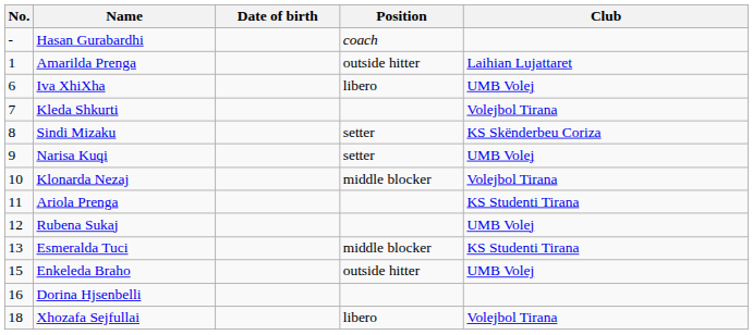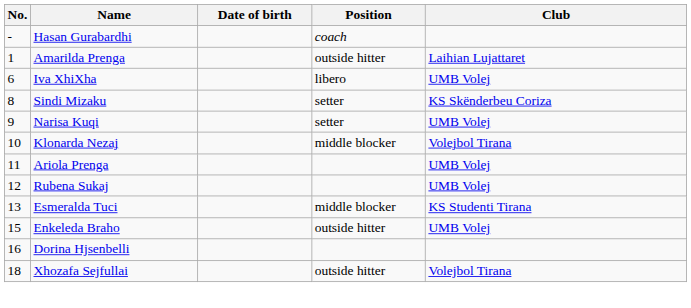 <table class=wikitable sortable style=font-size:100%; text-align:center;>
 <tr>
 <th>No.</th>
 <th style=width:12em>Name</th>
 <th style=width:8em>Date of birth</th>
 <th style=width:8em>Position</th>
 <th style=width:19em>Club</th>
 </tr>
 <tr>
 <td>-</td>
 <td><a href='#'>Hasan Gurabardhi</a></td>
 <td></td>
 <td><em>coach</em></td>
 <td></td>
 </tr>
 <tr>
 <td>1</td>
 <td><a href='#'>Amarilda Prenga</a></td>
 <td></td>
 <td>outside hitter</td>
 <td> <a href='#'>Laihian Lujattaret</a></td>
 </tr>
 <tr>
 <td>6</td>
 <td><a href='#'>Iva XhiXha</a></td>
 <td></td>
 <td>libero</td>
 <td> <a href='#'>UMB Volej</a></td>
 </tr>
 <tr>
-<td>7</td>
-<td><a href='#'>Kleda Shkurti</a></td>
-<td></td>
-<td></td>
-<td> <a href='#'>Volejbol Tirana</a></td>
-</tr>
-<tr>
 <td>8</td>
 <td><a href='#'>Sindi Mizaku</a></td>
 <td></td>
 <td>setter</td>
 <td> <a href='#'>KS Skënderbeu Coriza</a></td>
 </tr>
 <tr>
 <td>9</td>
 <td><a href='#'>Narisa Kuqi</a></td>
 <td></td>
 <td>setter</td>
 <td> <a href='#'>UMB Volej</a></td>
 </tr>
 <tr>
 <td>10</td>
 <td><a href='#'>Klonarda Nezaj</a></td>
 <td></td>
 <td>middle blocker</td>
 <td> <a href='#'>Volejbol Tirana</a></td>
 </tr>
 <tr>
 <td>11</td>
 <td><a href='#'>Ariola Prenga</a></td>
 <td></td>
 <td></td>
-<td> <a href='#'>KS Studenti Tirana</a></td>
+<td> <a href='#'>UMB Volej</a></td>
 </tr>
 <tr>
 <td>12</td>
 <td><a href='#'>Rubena Sukaj</a></td>
 <td></td>
 <td></td>
 <td> <a href='#'>UMB Volej</a></td>
 </tr>
 <tr>
 <td>13</td>
 <td><a href='#'>Esmeralda Tuci</a></td>
 <td></td>
 <td>middle blocker</td>
 <td> <a href='#'>KS Studenti Tirana</a></td>
 </tr>
 <tr>
 <td>15</td>
 <td><a href='#'>Enkeleda Braho</a></td>
 <td></td>
 <td>outside hitter</td>
 <td> <a href='#'>UMB Volej</a></td>
 </tr>
 <tr>
 <td>16</td>
 <td><a href='#'>Dorina Hjsenbelli</a></td>
 <td></td>
 <td></td>
 <td></td>
 </tr>
 <tr>
 <td>18</td>
 <td><a href='#'>Xhozafa Sejfullai</a></td>
 <td></td>
-<td>libero</td>
+<td>outside hitter</td>
 <td> <a href='#'>Volejbol Tirana</a></td>
 </tr>
 </table>
